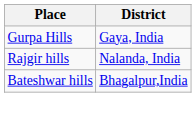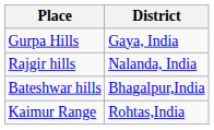 <table class="wikitable sortable">
 <tr>
 <th>Place</th>
 <th>District</th>
 </tr>
 <tr>
 <td><a href='#'>Gurpa Hills</a></td>
 <td><a href='#'>Gaya, India</a></td>
 </tr>
 <tr>
 <td><a href='#'>Rajgir hills</a></td>
 <td><a href='#'>Nalanda, India</a></td>
 </tr>
 <tr>
 <td><a href='#'>Bateshwar hills</a></td>
 <td><a href='#'>Bhagalpur,India</a></td>
 </tr>
+<tr>
+<td><a href='#'>Kaimur Range</a></td>
+<td><a href='#'>Rohtas,India</a></td>
+</tr>
 </table>
